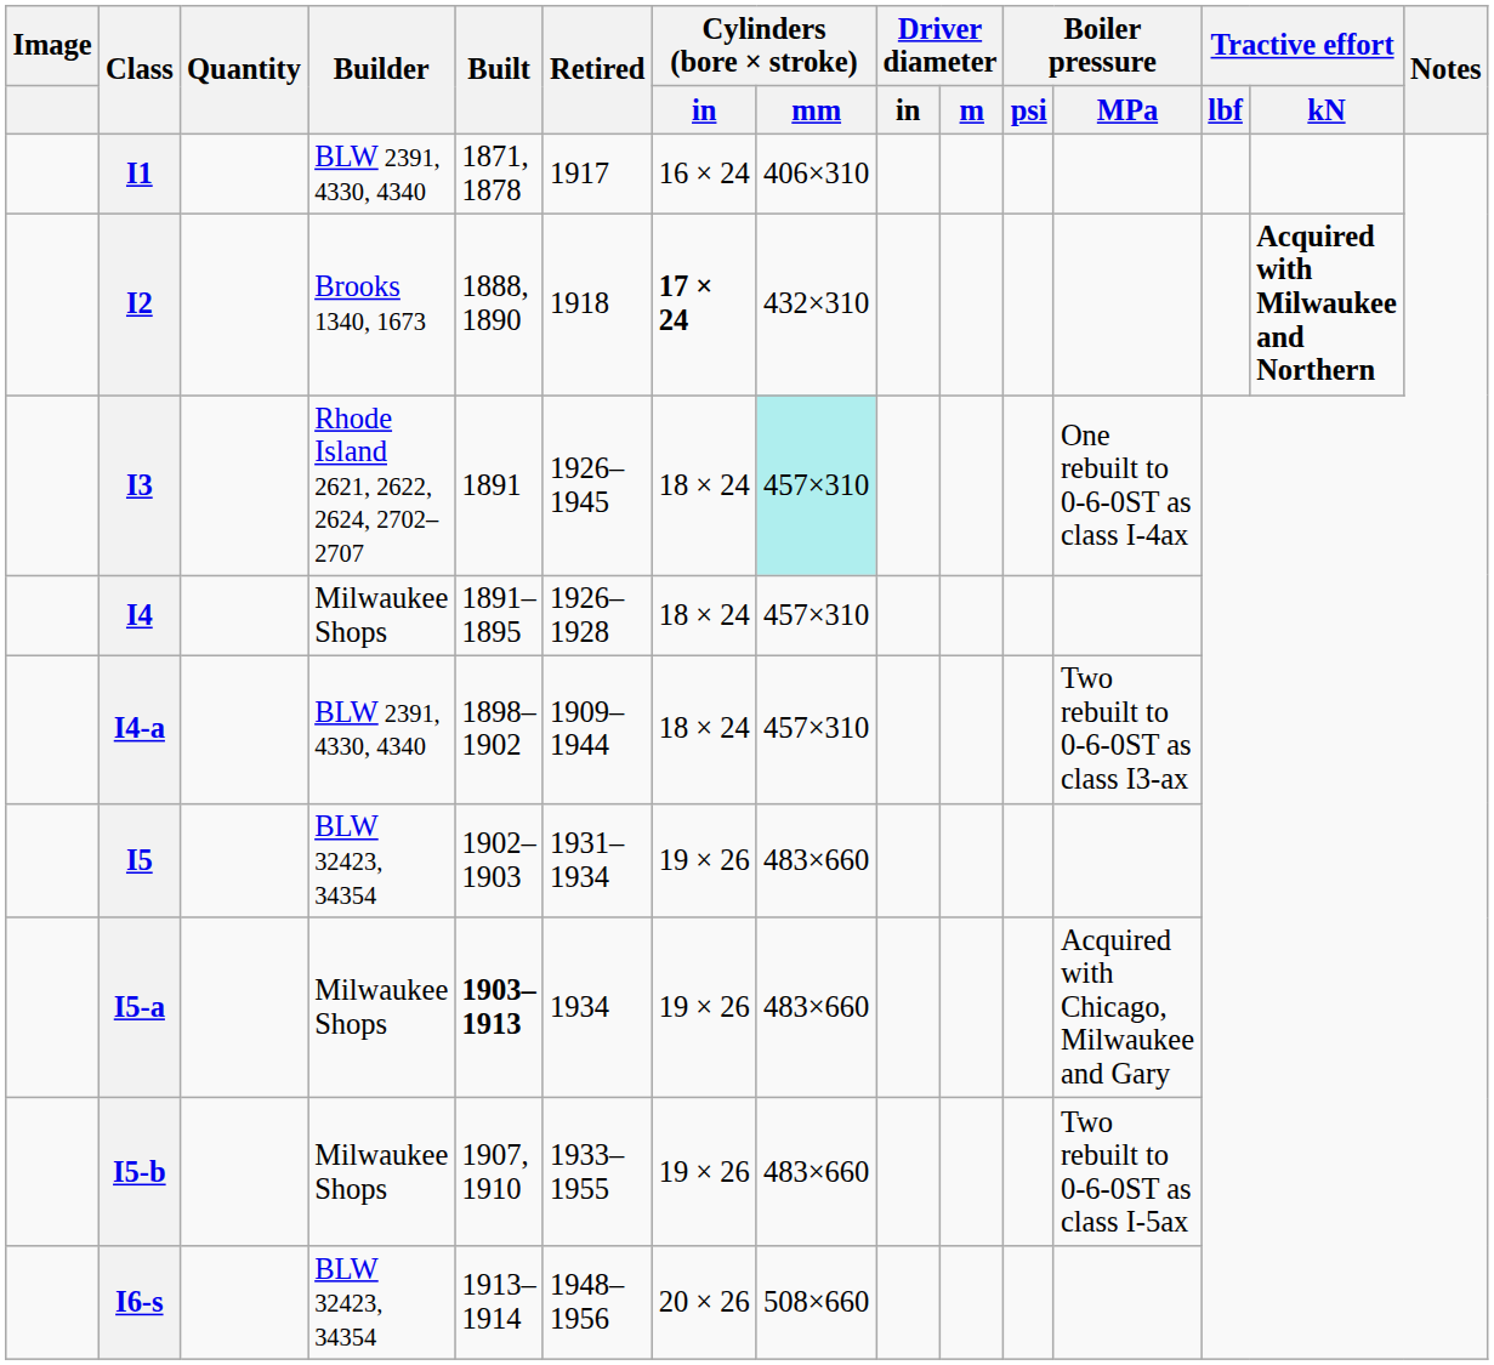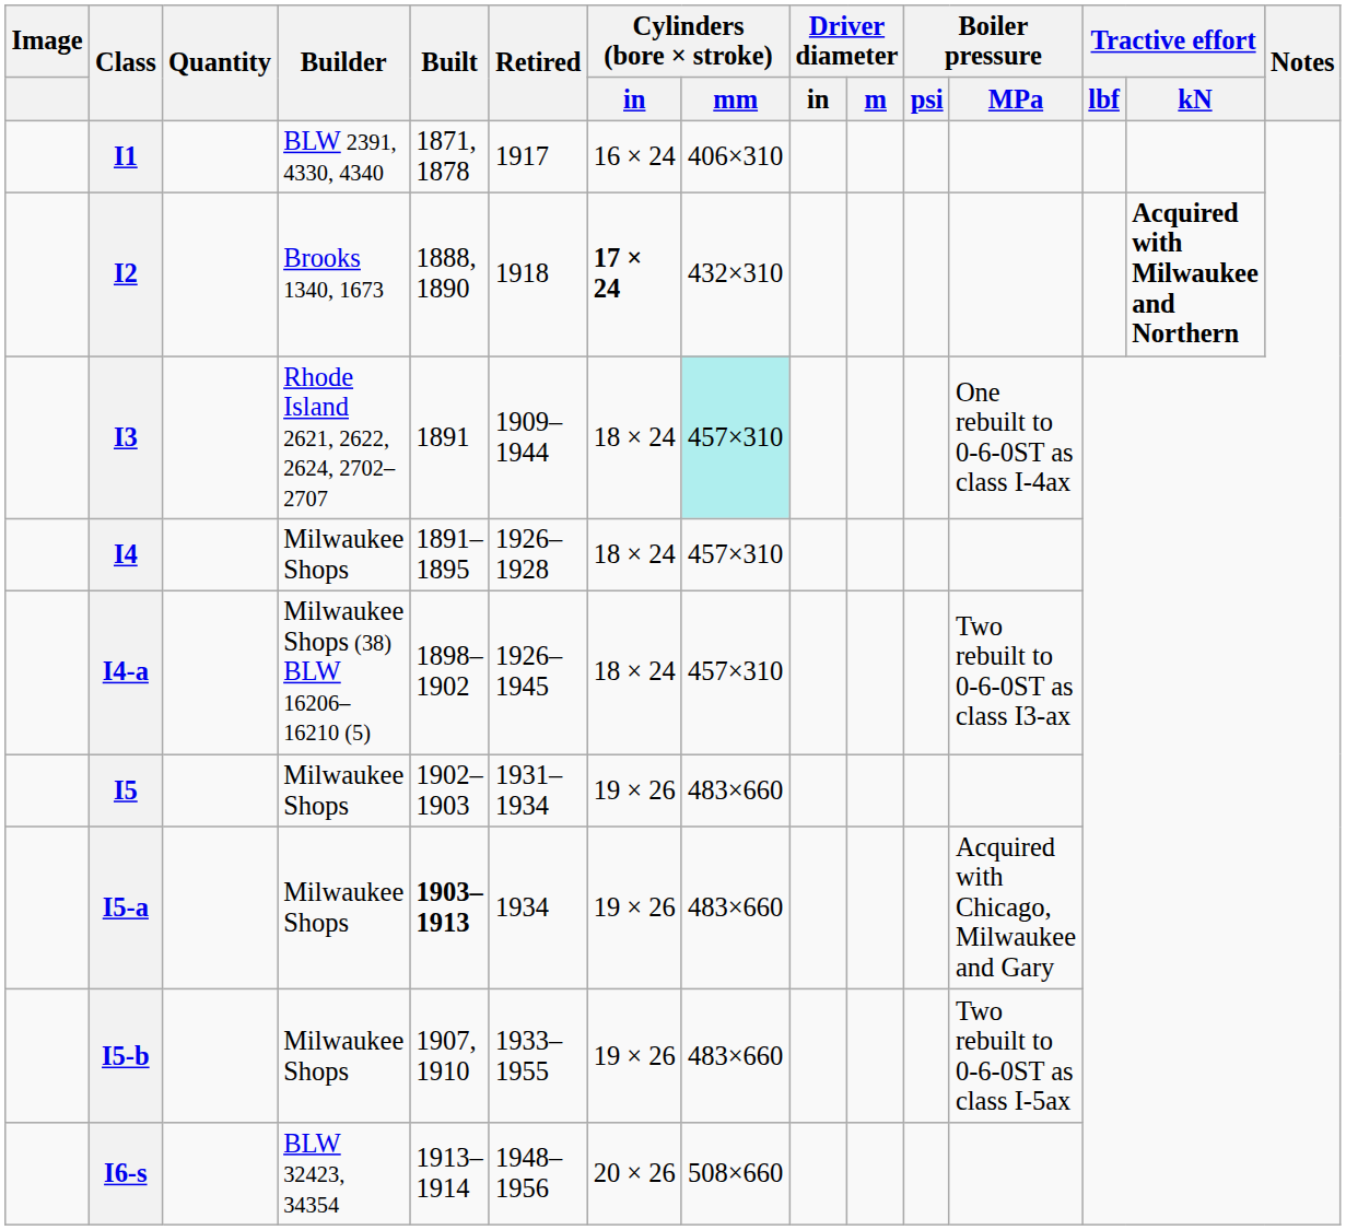 <table class="wikitable sortable">
 <tr>
 <th>Image</th>
 <th rowspan="2">Class</th>
 <th rowspan="2">Quantity</th>
 <th rowspan="2">Builder</th>
 <th rowspan="2">Built</th>
 <th rowspan="2">Retired</th>
 <th colspan="2">Cylinders<br>(bore × stroke)</th>
 <th colspan="2"><a href='#'>Driver</a><br>diameter</th>
 <th colspan="2">Boiler pressure</th>
 <th colspan="2"><a href='#'>Tractive effort</a></th>
 <th rowspan="2">Notes</th>
 </tr>
 <tr>
 <th></th>
 <th><a href='#'>in</a></th>
 <th><a href='#'>mm</a></th>
 <th>in</th>
 <th><a href='#'>m</a></th>
 <th><a href='#'>psi</a></th>
 <th><a href='#'>MPa</a></th>
 <th><a href='#'>lbf</a></th>
 <th><a href='#'>kN</a></th>
 </tr>
 <tr>
 <td></td>
 <th><a href='#'>I1</a></th>
 <td></td>
 <td><a href='#'>BLW</a><small> 2391, 4330, 4340</small></td>
 <td>1871, 1878</td>
 <td>1917</td>
 <td>16 × 24</td>
 <td>406×310</td>
 <td></td>
 <td></td>
 <td></td>
 <td></td>
 <td></td>
 <td></td>
 </tr>
 <tr>
 <td></td>
 <th><a href='#'>I2</a></th>
 <td></td>
 <td><a href='#'>Brooks</a><small> 1340, 1673</small></td>
 <td>1888, 1890</td>
 <td>1918</td>
 <td><strong>17 × 24</strong></td>
 <td>432×310</td>
 <td></td>
 <td></td>
 <td></td>
 <td></td>
 <td></td>
 <td><strong>Acquired with Milwaukee and Northern</strong></td>
 </tr>
 <tr>
 <td></td>
 <th><a href='#'>I3</a></th>
 <td></td>
 <td><a href='#'>Rhode Island</a><small> 2621, 2622, 2624, 2702–2707</small></td>
 <td>1891</td>
-<td>1926–1945</td>
+<td>1909–1944</td>
 <td>18 × 24</td>
 <td style="background: paleturquoise;">457×310</td>
 <td></td>
 <td></td>
 <td></td>
 <td>One rebuilt to 0-6-0ST as class I-4ax</td>
 </tr>
 <tr>
 <td></td>
 <th><a href='#'>I4</a></th>
 <td></td>
 <td>Milwaukee Shops</td>
 <td>1891–1895</td>
 <td>1926–1928</td>
 <td>18 × 24</td>
 <td>457×310</td>
 <td></td>
 <td></td>
 <td></td>
 <td></td>
 </tr>
 <tr>
 <td></td>
 <th><a href='#'>I4-a</a></th>
 <td></td>
-<td><a href='#'>BLW</a><small> 2391, 4330, 4340</small></td>
+<td>Milwaukee Shops<small> (38)</small><br><a href='#'>BLW</a><small> 16206–16210 (5)</small></td>
 <td>1898–1902</td>
-<td>1909–1944</td>
+<td>1926–1945</td>
 <td>18 × 24</td>
 <td>457×310</td>
 <td></td>
 <td></td>
 <td></td>
 <td>Two rebuilt to 0-6-0ST as class I3-ax</td>
 </tr>
 <tr>
 <td></td>
 <th><a href='#'>I5</a></th>
 <td></td>
-<td><a href='#'>BLW</a><small> 32423, 34354</small></td>
+<td>Milwaukee Shops</td>
 <td>1902–1903</td>
 <td>1931–1934</td>
 <td>19 × 26</td>
 <td>483×660</td>
 <td></td>
 <td></td>
 <td></td>
 <td></td>
 </tr>
 <tr>
 <td></td>
 <th><a href='#'>I5-a</a></th>
 <td></td>
 <td>Milwaukee Shops</td>
 <td><strong>1903–1913</strong></td>
 <td>1934</td>
 <td>19 × 26</td>
 <td>483×660</td>
 <td></td>
 <td></td>
 <td></td>
 <td>Acquired with Chicago, Milwaukee and Gary</td>
 </tr>
 <tr>
 <td></td>
 <th><a href='#'>I5-b</a></th>
 <td></td>
 <td>Milwaukee Shops</td>
 <td>1907, 1910</td>
 <td>1933–1955</td>
 <td>19 × 26</td>
 <td>483×660</td>
 <td></td>
 <td></td>
 <td></td>
 <td>Two rebuilt to 0-6-0ST as class I-5ax</td>
 </tr>
 <tr>
 <td></td>
 <th><a href='#'>I6-s</a></th>
 <td></td>
 <td><a href='#'>BLW</a><small> 32423, 34354</small></td>
 <td>1913–1914</td>
 <td>1948–1956</td>
 <td>20 × 26</td>
 <td>508×660</td>
 <td></td>
 <td></td>
 <td></td>
 <td></td>
 </tr>
 </table>
